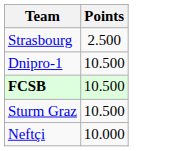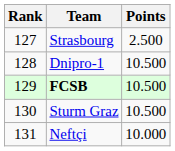 <table class="wikitable" style="text-align: center;">
 <tr>
+<th>Rank</th>
 <th>Team</th>
 <th>Points</th>
 </tr>
 <tr>
+<td>127</td>
 <td align=left> <a href='#'>Strasbourg</a></td>
 <td>2.500</td>
 </tr>
 <tr>
+<td>128</td>
 <td align=left> <a href='#'>Dnipro-1</a></td>
 <td>10.500</td>
 </tr>
 <tr bgcolor="#ddffdd">
+<td>129</td>
 <td align=left> <strong>FCSB</strong></td>
 <td>10.500</td>
 </tr>
 <tr>
+<td>130</td>
 <td align=left> <a href='#'>Sturm Graz</a></td>
 <td>10.500</td>
 </tr>
 <tr>
+<td>131</td>
 <td align=left> <a href='#'>Neftçi</a></td>
 <td>10.000</td>
 </tr>
 </table>
